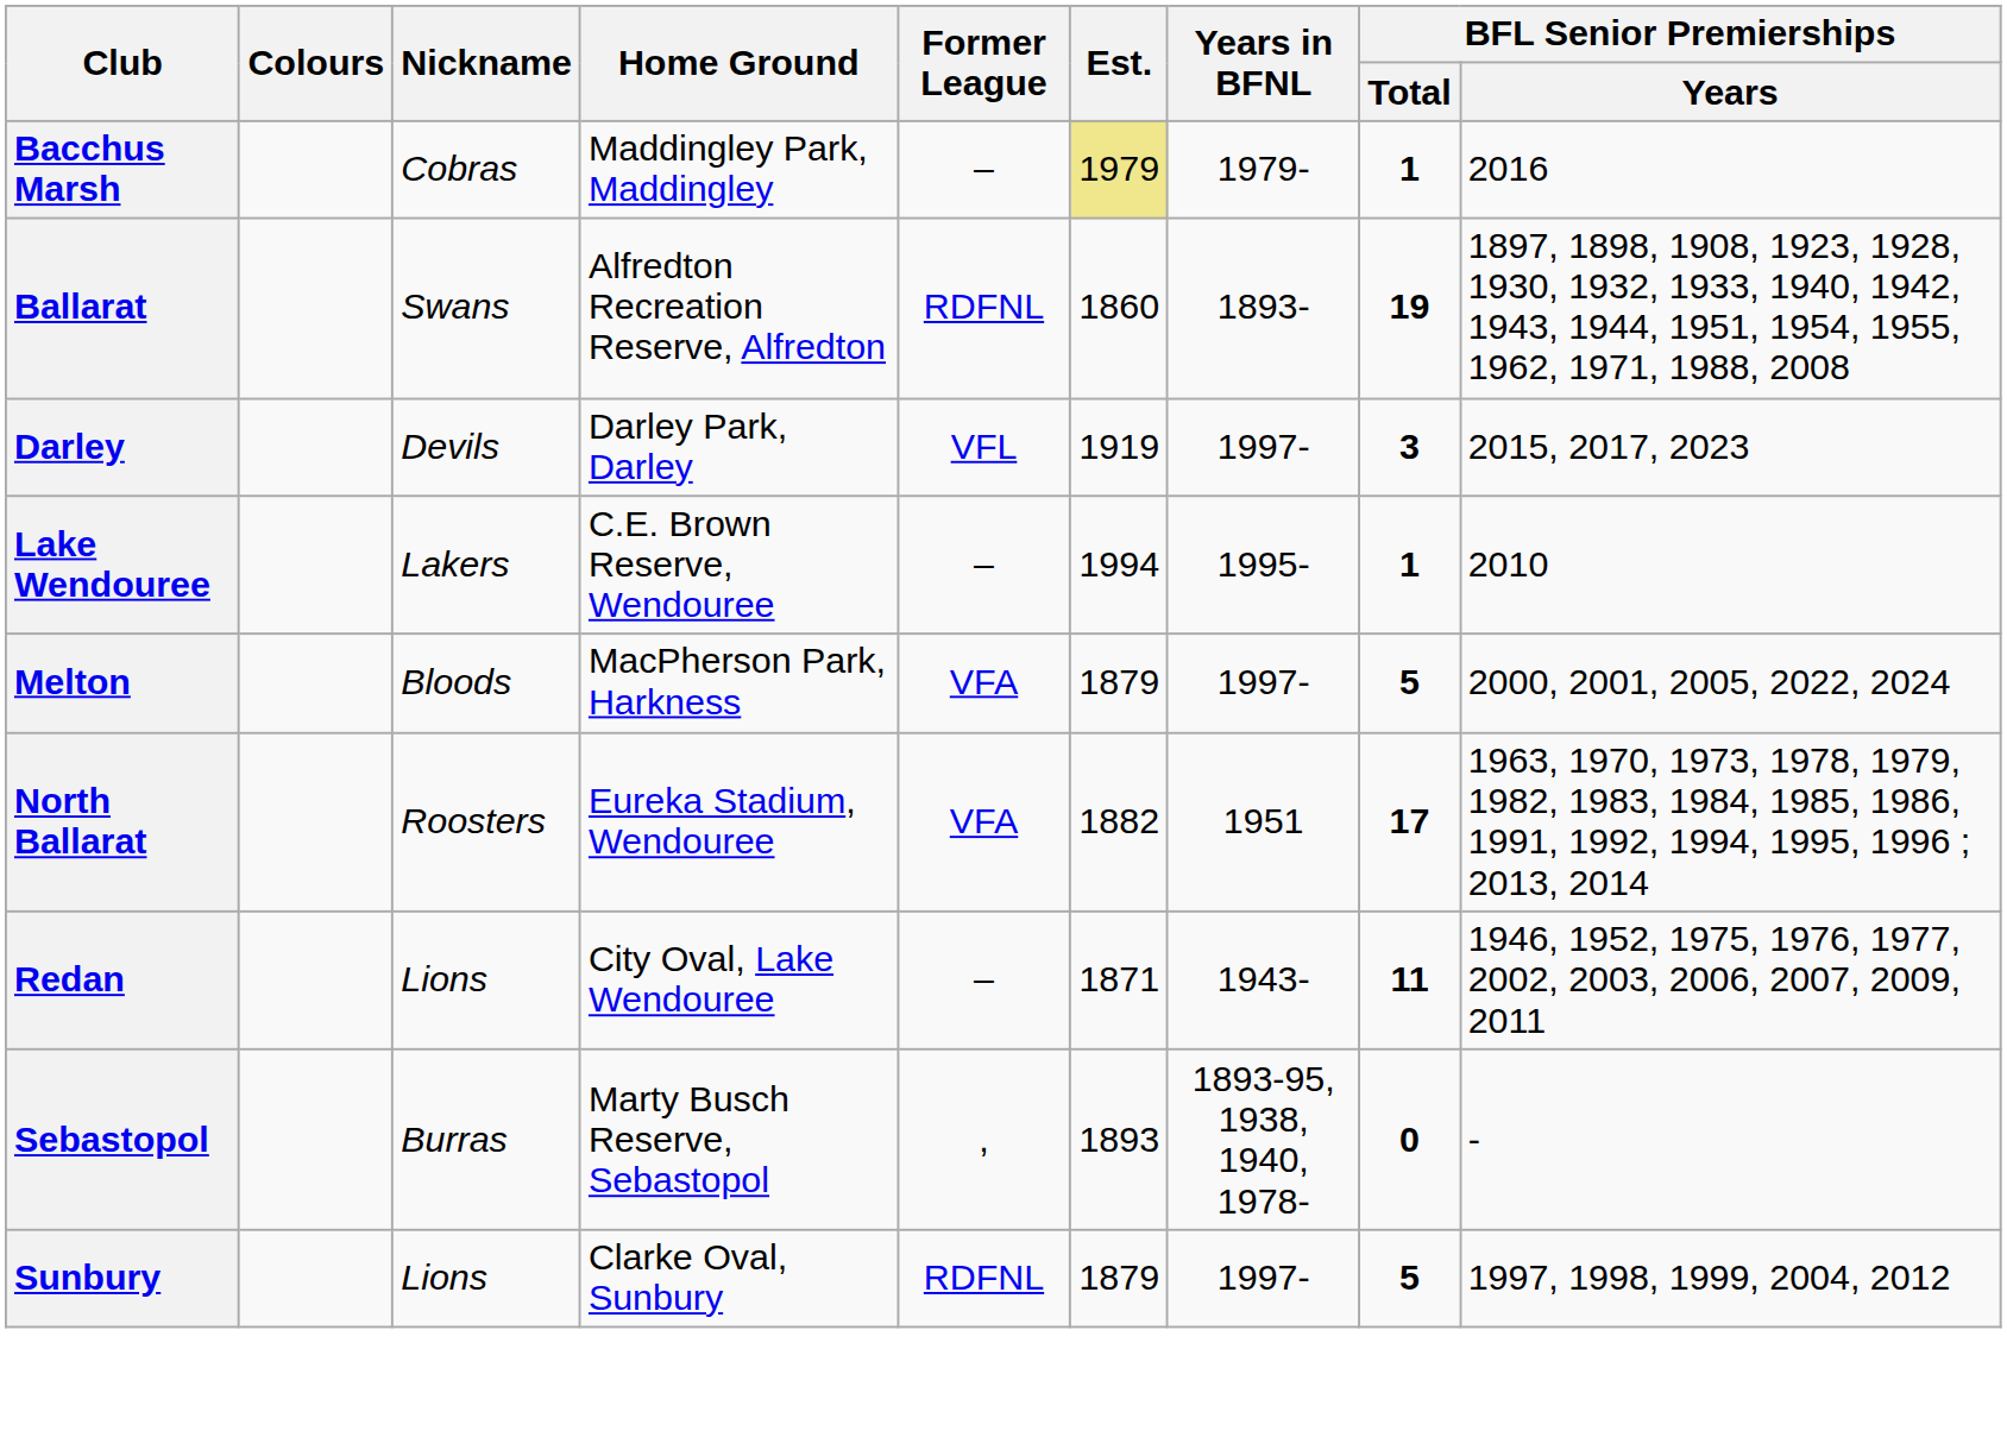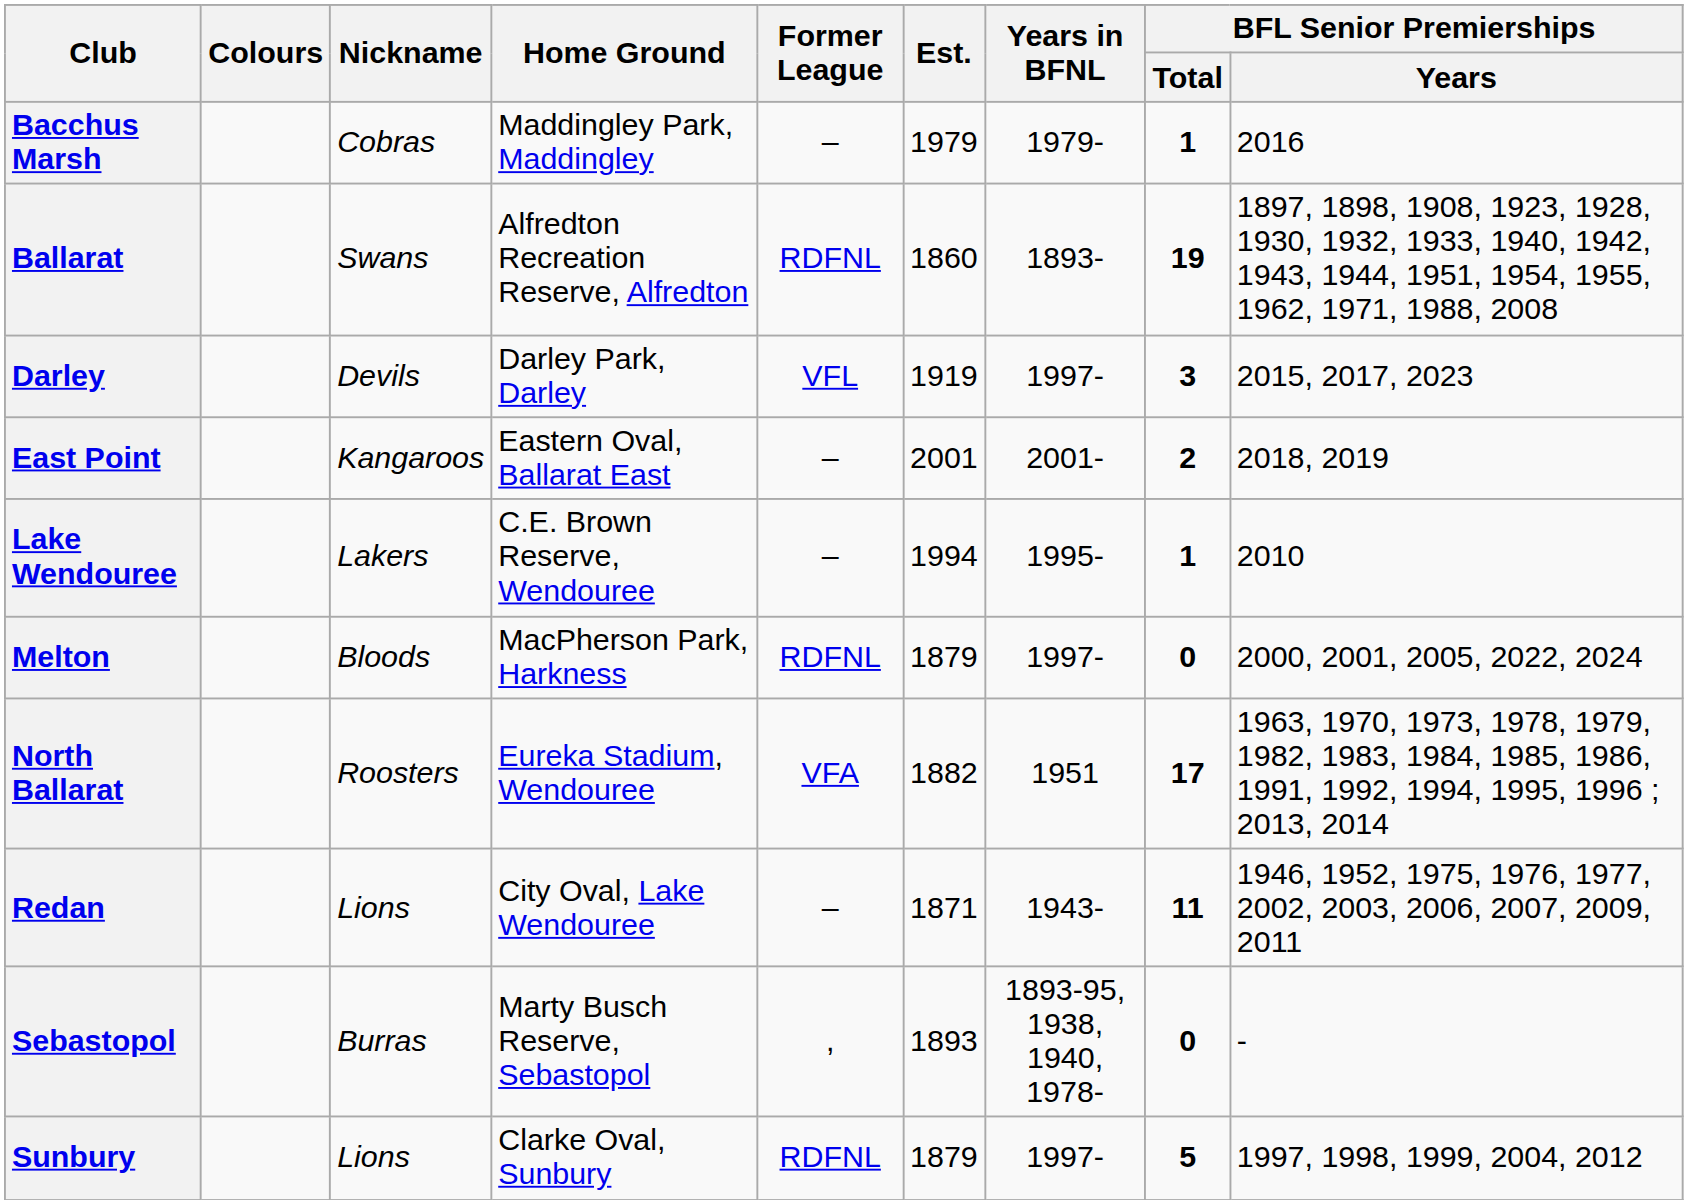 <table class="wikitable sortable" style="text-align:center; width:100%">
 <tr>
 <th rowspan="2">Club</th>
 <th rowspan="2">Colours</th>
 <th rowspan="2">Nickname</th>
 <th rowspan="2">Home Ground</th>
 <th rowspan="2">Former League</th>
 <th rowspan="2">Est.</th>
 <th rowspan="2">Years in BFNL</th>
 <th colspan="2">BFL Senior Premierships</th>
 </tr>
 <tr>
 <th>Total</th>
 <th>Years</th>
 </tr>
 <tr>
 <th style="text-align:left"><a href='#'>Bacchus Marsh</a></th>
 <td></td>
 <td align="left"><em>Cobras</em></td>
 <td align="left">Maddingley Park, <a href='#'>Maddingley</a></td>
 <td>–</td>
-<td align="center" style="background: khaki;">1979</td>
+<td align="center">1979</td>
 <td>1979-</td>
 <td align="center"><strong>1</strong></td>
 <td align="left">2016</td>
 </tr>
 <tr>
 <th style="text-align:left"><a href='#'>Ballarat</a></th>
 <td></td>
 <td align="left"><em>Swans</em></td>
 <td align="left">Alfredton Recreation Reserve, <a href='#'>Alfredton</a></td>
 <td><a href='#'>RDFNL</a></td>
 <td align="center">1860</td>
 <td>1893-</td>
 <td align="center"><strong>19</strong></td>
 <td align="left">1897, 1898, 1908, 1923, 1928, 1930, 1932, 1933, 1940, 1942, 1943, 1944, 1951, 1954, 1955, 1962, 1971, 1988, 2008</td>
 </tr>
 <tr>
 <th style="text-align:left"><a href='#'>Darley</a></th>
 <td></td>
 <td align="left"><em>Devils</em></td>
 <td align="left">Darley Park, <a href='#'>Darley</a></td>
 <td><a href='#'>VFL</a></td>
 <td align="center">1919</td>
 <td>1997-</td>
 <td align="center"><strong>3</strong></td>
 <td align="left">2015, 2017, 2023</td>
 </tr>
 <tr>
+<th style="text-align:left"><a href='#'>East Point</a></th>
+<td></td>
+<td align="left"><em>Kangaroos</em></td>
+<td align="left">Eastern Oval, <a href='#'>Ballarat East</a></td>
+<td>–</td>
+<td align="center">2001</td>
+<td>2001-</td>
+<td align="center"><strong>2</strong></td>
+<td align="left">2018, 2019</td>
+</tr>
+<tr>
 <th style="text-align:left"><a href='#'>Lake Wendouree</a></th>
 <td></td>
 <td align="left"><em>Lakers</em></td>
 <td align="left">C.E. Brown Reserve, <a href='#'>Wendouree</a></td>
 <td>–</td>
 <td align="center">1994</td>
 <td>1995-</td>
 <td align="center"><strong>1</strong></td>
 <td align="left">2010</td>
 </tr>
 <tr>
 <th style="text-align:left"><a href='#'>Melton</a></th>
 <td></td>
 <td align="left"><em>Bloods</em></td>
 <td align="left">MacPherson Park, <a href='#'>Harkness</a></td>
-<td><a href='#'>VFA</a></td>
+<td align="center"><a href='#'>RDFNL</a></td>
 <td align="center">1879</td>
 <td>1997-</td>
-<td align="center"><strong>5</strong></td>
+<td align="center"><strong>0</strong></td>
 <td align="left">2000, 2001, 2005, 2022, 2024</td>
 </tr>
 <tr>
 <th style="text-align:left"><a href='#'>North Ballarat</a></th>
 <td></td>
 <td align="left"><em>Roosters</em></td>
 <td align="left"><a href='#'>Eureka Stadium</a>, <a href='#'>Wendouree</a></td>
 <td><a href='#'>VFA</a></td>
 <td align="center">1882</td>
 <td>1951</td>
 <td align="center"><strong>17</strong></td>
 <td align="left">1963, 1970, 1973, 1978, 1979, 1982, 1983, 1984, 1985, 1986, 1991, 1992, 1994, 1995, 1996 ; 2013, 2014 </td>
 </tr>
 <tr>
 <th style="text-align:left"><a href='#'>Redan</a></th>
 <td></td>
 <td align="left"><em>Lions</em></td>
 <td align="left">City Oval, <a href='#'>Lake Wendouree</a></td>
 <td>–</td>
 <td align="center">1871</td>
 <td>1943-</td>
 <td align="center"><strong>11</strong></td>
 <td align="left">1946, 1952, 1975, 1976, 1977, 2002, 2003, 2006, 2007, 2009, 2011</td>
 </tr>
 <tr>
 <th style="text-align:left"><a href='#'>Sebastopol</a></th>
 <td></td>
 <td align="left"><em>Burras</em></td>
 <td align="left">Marty Busch Reserve, <a href='#'>Sebastopol</a></td>
 <td>, </td>
 <td align="center">1893</td>
 <td>1893-95, 1938, 1940, 1978-</td>
 <td align="center"><strong>0</strong></td>
 <td align="left">-</td>
 </tr>
 <tr>
 <th style="text-align:left"><a href='#'>Sunbury</a></th>
 <td></td>
 <td align="left"><em>Lions</em></td>
 <td align="left">Clarke Oval, <a href='#'>Sunbury</a></td>
 <td><a href='#'>RDFNL</a></td>
 <td align="center">1879</td>
 <td>1997-</td>
 <td align="center"><strong>5</strong></td>
 <td align="left">1997, 1998, 1999, 2004, 2012</td>
 </tr>
 </table>
